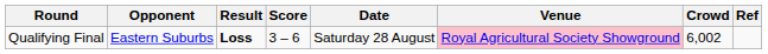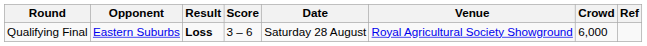 <table class="wikitable" style="text-align:left;">
 <tr>
 <th>Round</th>
 <th>Opponent</th>
 <th>Result</th>
 <th>Score</th>
 <th>Date</th>
 <th>Venue</th>
 <th>Crowd</th>
 <th>Ref</th>
 </tr>
 <tr>
 <td>Qualifying Final</td>
 <td> <a href='#'>Eastern Suburbs</a></td>
 <td><strong>Loss</strong></td>
 <td>3 – 6</td>
 <td>Saturday 28 August</td>
-<td style="background: pink;"><a href='#'>Royal Agricultural Society Showground</a></td>
-<td>6,002</td>
+<td><a href='#'>Royal Agricultural Society Showground</a></td>
+<td>6,000</td>
 <td></td>
 </tr>
 </table>
